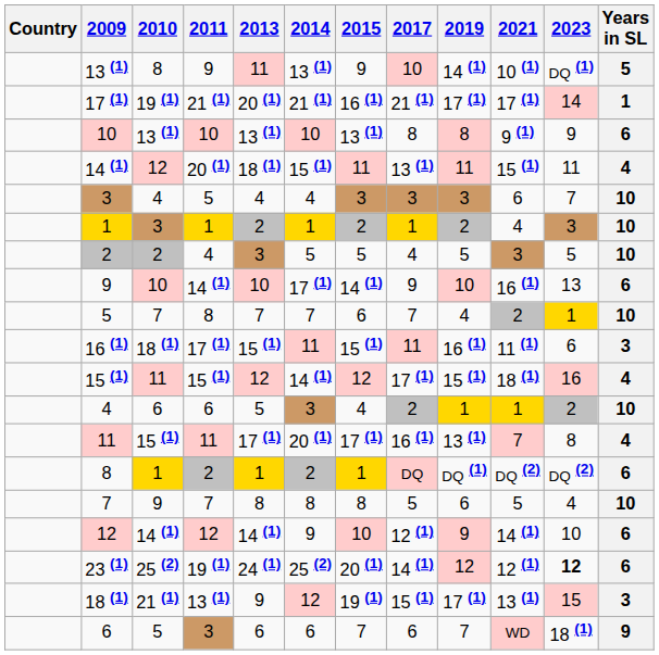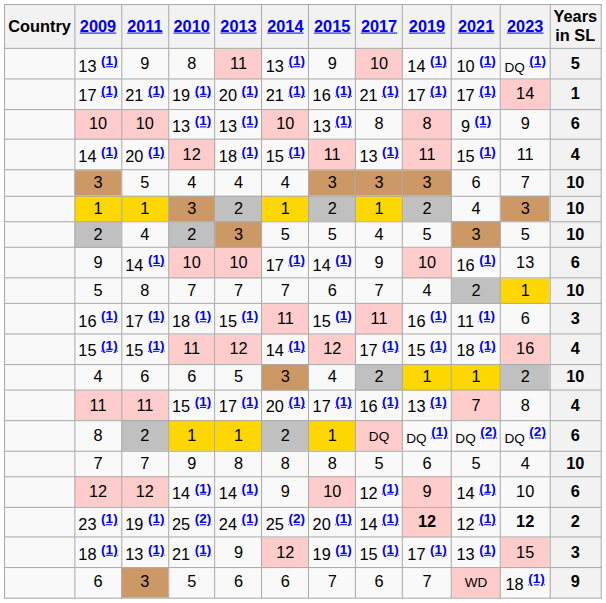 <table class="wikitable sortable" style="text-align: center">
 <tr>
 <th>Country</th>
 <th><strong><a href='#'>2009</a></strong></th>
+<th><strong><a href='#'>2011</a></strong></th>
 <th><strong><a href='#'>2010</a></strong></th>
-<th><strong><a href='#'>2011</a></strong></th>
 <th><strong><a href='#'>2013</a></strong></th>
 <th><strong><a href='#'>2014</a></strong></th>
 <th><strong><a href='#'>2015</a></strong></th>
 <th><strong><a href='#'>2017</a></strong></th>
 <th><strong><a href='#'>2019</a></strong></th>
 <th><strong><a href='#'>2021</a></strong></th>
 <th><strong><a href='#'>2023</a></strong></th>
 <th>Years<br>in SL</th>
 </tr>
 <tr>
 <td align=left></td>
 <td>13 <sup><strong><a href='#'>(1)</a></strong></sup></td>
+<td>9</td>
 <td>8</td>
-<td>9</td>
 <td bgcolor=ffcccc>11</td>
 <td>13 <sup><strong><a href='#'>(1)</a></strong></sup></td>
 <td>9</td>
 <td bgcolor=ffcccc>10</td>
 <td>14 <sup><strong><a href='#'>(1)</a></strong></sup></td>
 <td>10 <sup><strong><a href='#'>(1)</a></strong></sup></td>
 <td><small>DQ</small> <sup><strong><a href='#'>(1)</a></strong></sup></td>
 <th>5</th>
 </tr>
 <tr>
 <td align=left></td>
 <td>17 <sup><strong><a href='#'>(1)</a></strong></sup></td>
+<td>21 <sup><strong><a href='#'>(1)</a></strong></sup></td>
 <td>19 <sup><strong><a href='#'>(1)</a></strong></sup></td>
-<td>21 <sup><strong><a href='#'>(1)</a></strong></sup></td>
 <td>20 <sup><strong><a href='#'>(1)</a></strong></sup></td>
 <td>21 <sup><strong><a href='#'>(1)</a></strong></sup></td>
 <td>16 <sup><strong><a href='#'>(1)</a></strong></sup></td>
 <td>21 <sup><strong><a href='#'>(1)</a></strong></sup></td>
 <td>17 <sup><strong><a href='#'>(1)</a></strong></sup></td>
 <td>17 <sup><strong><a href='#'>(1)</a></strong></sup></td>
 <td bgcolor=ffcccc>14</td>
 <th>1</th>
 </tr>
 <tr>
 <td align=left></td>
 <td bgcolor=ffcccc>10</td>
+<td bgcolor=ffcccc>10</td>
 <td>13 <sup><strong><a href='#'>(1)</a></strong></sup></td>
-<td bgcolor=ffcccc>10</td>
 <td>13 <sup><strong><a href='#'>(1)</a></strong></sup></td>
 <td bgcolor=ffcccc>10</td>
 <td>13 <sup><strong><a href='#'>(1)</a></strong></sup></td>
 <td>8</td>
 <td bgcolor=ffcccc>8</td>
 <td>9 <sup><strong><a href='#'>(1)</a></strong></sup></td>
 <td>9</td>
 <th>6</th>
 </tr>
 <tr>
 <td align=left></td>
 <td>14 <sup><strong><a href='#'>(1)</a></strong></sup></td>
+<td>20 <sup><strong><a href='#'>(1)</a></strong></sup></td>
 <td bgcolor=ffcccc>12</td>
-<td>20 <sup><strong><a href='#'>(1)</a></strong></sup></td>
 <td>18 <sup><strong><a href='#'>(1)</a></strong></sup></td>
 <td>15 <sup><strong><a href='#'>(1)</a></strong></sup></td>
 <td bgcolor=ffcccc>11</td>
 <td>13 <sup><strong><a href='#'>(1)</a></strong></sup></td>
 <td bgcolor=ffcccc>11</td>
 <td>15 <sup><strong><a href='#'>(1)</a></strong></sup></td>
 <td>11</td>
 <th>4</th>
 </tr>
 <tr>
 <td align=left></td>
 <td bgcolor=#cc9966>3</td>
+<td>5</td>
 <td>4</td>
-<td>5</td>
 <td>4</td>
 <td>4</td>
 <td bgcolor=#cc9966>3</td>
 <td bgcolor=#cc9966>3</td>
 <td bgcolor=#cc9966>3</td>
 <td>6</td>
 <td>7</td>
 <th>10</th>
 </tr>
 <tr>
 <td align=left></td>
 <td bgcolor=gold>1</td>
+<td bgcolor=gold>1</td>
 <td bgcolor=#cc9966>3</td>
-<td bgcolor=gold>1</td>
 <td bgcolor=silver>2</td>
 <td bgcolor=gold>1</td>
 <td bgcolor=silver>2</td>
 <td bgcolor=gold>1</td>
 <td bgcolor=silver>2</td>
 <td>4</td>
 <td bgcolor=#cc9966>3</td>
 <th>10</th>
 </tr>
 <tr>
 <td align=left></td>
 <td bgcolor=silver>2</td>
+<td>4</td>
 <td bgcolor=silver>2</td>
-<td>4</td>
 <td bgcolor=#cc9966>3</td>
 <td>5</td>
 <td>5</td>
 <td>4</td>
 <td>5</td>
 <td bgcolor=#cc9966>3</td>
 <td>5</td>
 <th>10</th>
 </tr>
 <tr>
 <td align=left></td>
 <td>9</td>
+<td>14 <sup><strong><a href='#'>(1)</a></strong></sup></td>
 <td bgcolor=ffcccc>10</td>
-<td>14 <sup><strong><a href='#'>(1)</a></strong></sup></td>
 <td bgcolor=ffcccc>10</td>
 <td>17 <sup><strong><a href='#'>(1)</a></strong></sup></td>
 <td>14 <sup><strong><a href='#'>(1)</a></strong></sup></td>
 <td>9</td>
 <td bgcolor=ffcccc>10</td>
 <td>16 <sup><strong><a href='#'>(1)</a></strong></sup></td>
 <td>13</td>
 <th>6</th>
 </tr>
 <tr>
 <td align=left></td>
 <td>5</td>
+<td>8</td>
 <td>7</td>
-<td>8</td>
 <td>7</td>
 <td>7</td>
 <td>6</td>
 <td>7</td>
 <td>4</td>
 <td bgcolor=silver>2</td>
 <td bgcolor=gold>1</td>
 <th>10</th>
 </tr>
 <tr>
 <td align=left></td>
 <td>16 <sup><strong><a href='#'>(1)</a></strong></sup></td>
+<td>17 <sup><strong><a href='#'>(1)</a></strong></sup></td>
 <td>18 <sup><strong><a href='#'>(1)</a></strong></sup></td>
-<td>17 <sup><strong><a href='#'>(1)</a></strong></sup></td>
 <td>15 <sup><strong><a href='#'>(1)</a></strong></sup></td>
 <td bgcolor=ffcccc>11</td>
 <td>15 <sup><strong><a href='#'>(1)</a></strong></sup></td>
 <td bgcolor=ffcccc>11</td>
 <td>16 <sup><strong><a href='#'>(1)</a></strong></sup></td>
 <td>11 <sup><strong><a href='#'>(1)</a></strong></sup></td>
 <td>6</td>
 <th>3</th>
 </tr>
 <tr>
 <td align=left></td>
 <td>15 <sup><strong><a href='#'>(1)</a></strong></sup></td>
+<td>15 <sup><strong><a href='#'>(1)</a></strong></sup></td>
 <td bgcolor=ffcccc>11</td>
-<td>15 <sup><strong><a href='#'>(1)</a></strong></sup></td>
 <td bgcolor=ffcccc>12</td>
 <td>14 <sup><strong><a href='#'>(1)</a></strong></sup></td>
 <td bgcolor=ffcccc>12</td>
 <td>17 <sup><strong><a href='#'>(1)</a></strong></sup></td>
 <td>15 <sup><strong><a href='#'>(1)</a></strong></sup></td>
 <td>18 <sup><strong><a href='#'>(1)</a></strong></sup></td>
 <td bgcolor=ffcccc>16</td>
 <th>4</th>
 </tr>
 <tr>
 <td align=left></td>
 <td>4</td>
 <td>6</td>
 <td>6</td>
 <td>5</td>
 <td bgcolor=#cc9966>3</td>
 <td>4</td>
 <td bgcolor=silver>2</td>
 <td bgcolor=gold>1</td>
 <td bgcolor=gold>1</td>
 <td bgcolor=silver>2</td>
 <th>10</th>
 </tr>
 <tr>
 <td align=left></td>
 <td bgcolor=ffcccc>11</td>
+<td bgcolor=ffcccc>11</td>
 <td>15 <sup><strong><a href='#'>(1)</a></strong></sup></td>
-<td bgcolor=ffcccc>11</td>
 <td>17 <sup><strong><a href='#'>(1)</a></strong></sup></td>
 <td>20 <sup><strong><a href='#'>(1)</a></strong></sup></td>
 <td>17 <sup><strong><a href='#'>(1)</a></strong></sup></td>
 <td>16 <sup><strong><a href='#'>(1)</a></strong></sup></td>
 <td>13 <sup><strong><a href='#'>(1)</a></strong></sup></td>
 <td bgcolor=ffcccc>7</td>
 <td>8</td>
 <th>4</th>
 </tr>
 <tr>
 <td align=left></td>
 <td>8</td>
+<td bgcolor=silver>2</td>
 <td bgcolor=gold>1</td>
-<td bgcolor=silver>2</td>
 <td bgcolor=gold>1</td>
 <td bgcolor=silver>2</td>
 <td bgcolor=gold>1</td>
 <td bgcolor=ffcccc><small>DQ</small></td>
 <td><small>DQ</small> <sup><strong><a href='#'>(1)</a></strong></sup></td>
 <td><small>DQ</small> <sup><strong><a href='#'>(2)</a></strong></sup></td>
 <td><small>DQ</small> <sup><strong><a href='#'>(2)</a></strong></sup></td>
 <th>6</th>
 </tr>
 <tr>
 <td align=left></td>
 <td>7</td>
+<td>7</td>
 <td>9</td>
-<td>7</td>
 <td>8</td>
 <td>8</td>
 <td>8</td>
 <td>5</td>
 <td>6</td>
 <td>5</td>
 <td>4</td>
 <th>10</th>
 </tr>
 <tr>
 <td align=left></td>
 <td bgcolor=ffcccc>12</td>
+<td bgcolor=ffcccc>12</td>
 <td>14 <sup><strong><a href='#'>(1)</a></strong></sup></td>
-<td bgcolor=ffcccc>12</td>
 <td>14 <sup><strong><a href='#'>(1)</a></strong></sup></td>
 <td>9</td>
 <td bgcolor=ffcccc>10</td>
 <td>12 <sup><strong><a href='#'>(1)</a></strong></sup></td>
 <td bgcolor=ffcccc>9</td>
 <td>14 <sup><strong><a href='#'>(1)</a></strong></sup></td>
 <td>10</td>
 <th>6</th>
 </tr>
 <tr>
 <td align=left></td>
 <td>23 <sup><strong><a href='#'>(1)</a></strong></sup></td>
+<td>19 <sup><strong><a href='#'>(1)</a></strong></sup></td>
 <td>25 <sup><strong><a href='#'>(2)</a></strong></sup></td>
-<td>19 <sup><strong><a href='#'>(1)</a></strong></sup></td>
 <td>24 <sup><strong><a href='#'>(1)</a></strong></sup></td>
 <td>25 <sup><strong><a href='#'>(2)</a></strong></sup></td>
 <td>20 <sup><strong><a href='#'>(1)</a></strong></sup></td>
 <td>14 <sup><strong><a href='#'>(1)</a></strong></sup></td>
-<td bgcolor=ffcccc>12</td>
+<td bgcolor=ffcccc><strong>12</strong></td>
 <td>12 <sup><strong><a href='#'>(1)</a></strong></sup></td>
 <td><strong>12</strong></td>
-<th>6</th>
+<th>2</th>
 </tr>
 <tr>
 <td align=left></td>
 <td>18 <sup><strong><a href='#'>(1)</a></strong></sup></td>
+<td>13 <sup><strong><a href='#'>(1)</a></strong></sup></td>
 <td>21 <sup><strong><a href='#'>(1)</a></strong></sup></td>
-<td>13 <sup><strong><a href='#'>(1)</a></strong></sup></td>
 <td>9</td>
 <td bgcolor=ffcccc>12</td>
 <td>19 <sup><strong><a href='#'>(1)</a></strong></sup></td>
 <td>15 <sup><strong><a href='#'>(1)</a></strong></sup></td>
 <td>17 <sup><strong><a href='#'>(1)</a></strong></sup></td>
 <td>13 <sup><strong><a href='#'>(1)</a></strong></sup></td>
 <td bgcolor=ffcccc>15</td>
 <th>3</th>
 </tr>
 <tr>
 <td align=left></td>
 <td>6</td>
+<td bgcolor=#cc9966>3</td>
 <td>5</td>
-<td bgcolor=#cc9966>3</td>
 <td>6</td>
 <td>6</td>
 <td>7</td>
 <td>6</td>
 <td>7</td>
 <td bgcolor=ffcccc><small>WD</small></td>
 <td>18 <sup><strong><a href='#'>(1)</a></strong></sup></td>
 <th>9</th>
 </tr>
 </table>
